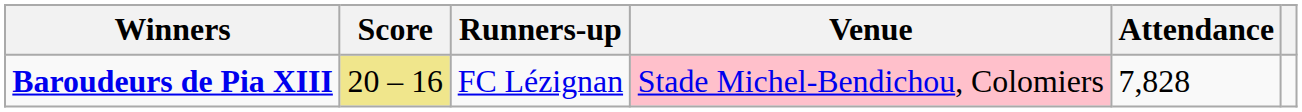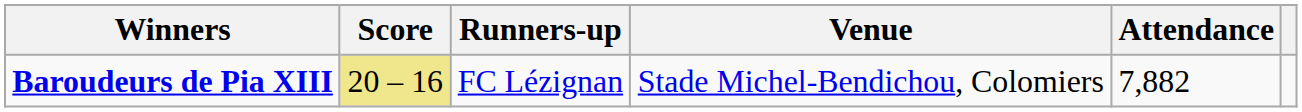 <table class="wikitable">
 <tr>
 <th>Winners</th>
 <th>Score</th>
 <th>Runners-up</th>
 <th>Venue</th>
 <th>Attendance</th>
 <th></th>
 </tr>
 <tr>
 <td> <strong><a href='#'>Baroudeurs de Pia XIII</a></strong></td>
 <td style="background: khaki;">20 – 16</td>
 <td> <a href='#'>FC Lézignan</a></td>
-<td style="background: pink;"><a href='#'>Stade Michel-Bendichou</a>, Colomiers</td>
-<td>7,828</td>
+<td><a href='#'>Stade Michel-Bendichou</a>, Colomiers</td>
+<td>7,882</td>
 <td></td>
 </tr>
 </table>
